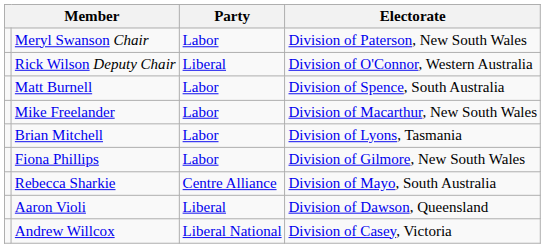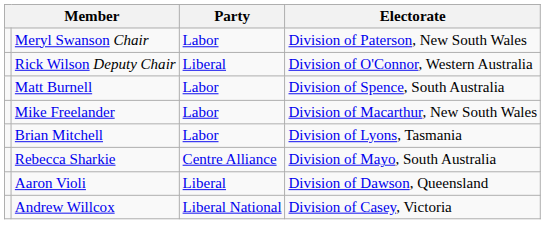 <table class="wikitable">
 <tr>
 <th colspan="2">Member</th>
 <th>Party</th>
 <th>Electorate</th>
 </tr>
 <tr>
 <td></td>
 <td><a href='#'>Meryl Swanson</a> <em>Chair</em></td>
 <td><a href='#'>Labor</a></td>
 <td><a href='#'>Division of Paterson</a>, New South Wales</td>
 </tr>
 <tr>
 <td></td>
 <td><a href='#'>Rick Wilson</a> <em>Deputy Chair</em></td>
 <td><a href='#'>Liberal</a></td>
 <td><a href='#'>Division of O'Connor</a>, Western Australia</td>
 </tr>
 <tr>
 <td></td>
 <td><a href='#'>Matt Burnell</a></td>
 <td><a href='#'>Labor</a></td>
 <td><a href='#'>Division of Spence</a>, South Australia</td>
 </tr>
 <tr>
 <td></td>
 <td><a href='#'>Mike Freelander</a></td>
 <td><a href='#'>Labor</a></td>
 <td><a href='#'>Division of Macarthur</a>, New South Wales</td>
 </tr>
 <tr>
 <td></td>
 <td><a href='#'>Brian Mitchell</a></td>
 <td><a href='#'>Labor</a></td>
 <td><a href='#'>Division of Lyons</a>, Tasmania</td>
 </tr>
 <tr>
 <td></td>
-<td><a href='#'>Fiona Phillips</a></td>
-<td><a href='#'>Labor</a></td>
-<td><a href='#'>Division of Gilmore</a>, New South Wales</td>
-</tr>
-<tr>
-<td></td>
 <td><a href='#'>Rebecca Sharkie</a></td>
 <td><a href='#'>Centre Alliance</a></td>
 <td><a href='#'>Division of Mayo</a>, South Australia</td>
 </tr>
 <tr>
 <td></td>
 <td><a href='#'>Aaron Violi</a></td>
 <td><a href='#'>Liberal</a></td>
 <td><a href='#'>Division of Dawson</a>, Queensland</td>
 </tr>
 <tr>
 <td></td>
 <td><a href='#'>Andrew Willcox</a></td>
 <td><a href='#'>Liberal National</a></td>
 <td><a href='#'>Division of Casey</a>, Victoria</td>
 </tr>
 </table>
